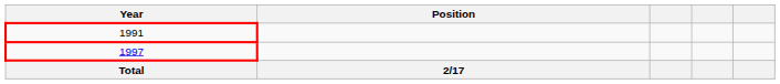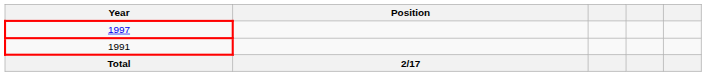 <table class="wikitable" width=80% style="text-align: center;font-size:90%;">
 <tr>
 <th>Year</th>
 <th>Position</th>
 <th></th>
 <th></th>
 <th></th>
 </tr>
 <tr>
-<td style="border: 3px solid red">1991</td>
+<td style="border: 3px solid red"><a href='#'>1997</a></td>
 <td></td>
 <td></td>
 <td></td>
 <td></td>
 </tr>
 <tr>
-<td style="border: 3px solid red"><a href='#'>1997</a></td>
+<td style="border: 3px solid red">1991</td>
 <td></td>
 <td></td>
 <td></td>
 <td></td>
 </tr>
 <tr>
 <th>Total</th>
 <th>2/17</th>
 <th></th>
 <th></th>
 <th></th>
 </tr>
 </table>
